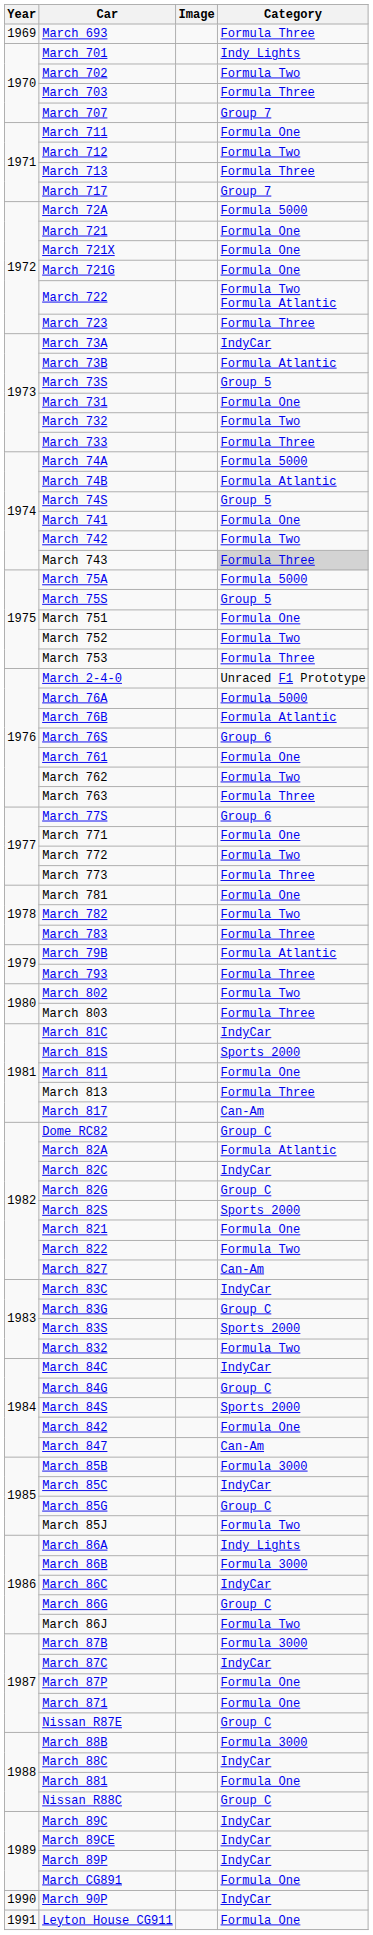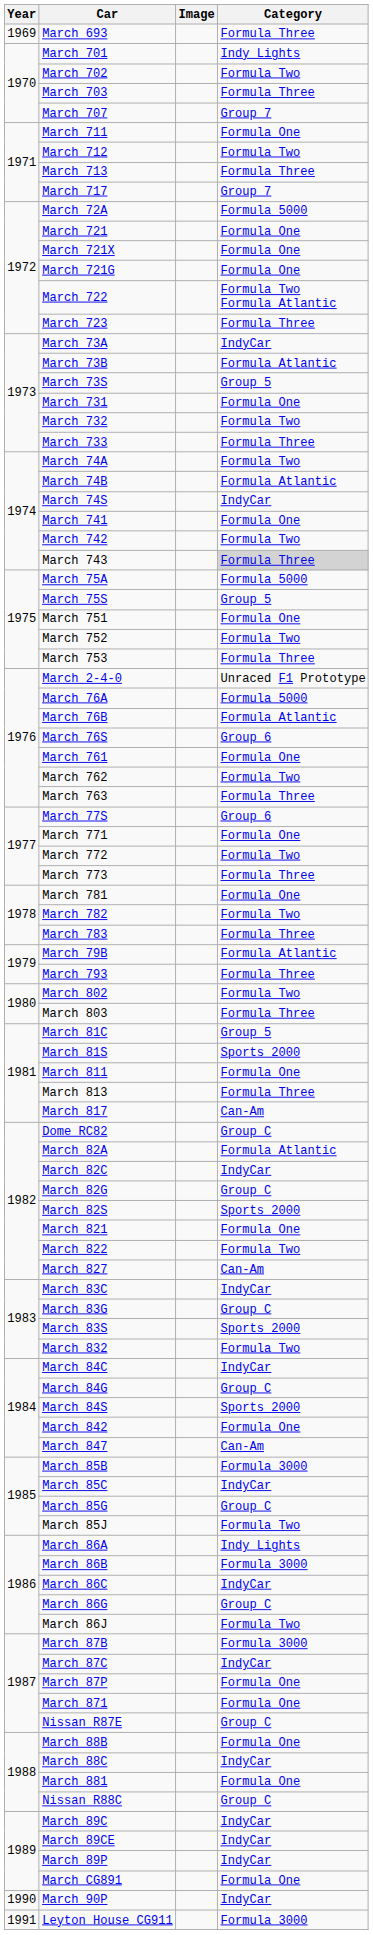 <table class="wikitable">
 <tr>
 <th>Year</th>
 <th>Car</th>
 <th>Image</th>
 <th>Category</th>
 </tr>
 <tr>
 <td>1969</td>
 <td><a href='#'>March 693</a></td>
 <td></td>
 <td><a href='#'>Formula Three</a></td>
 </tr>
 <tr>
 <td rowspan="4">1970</td>
 <td><a href='#'>March 701</a></td>
 <td></td>
 <td><a href='#'>Indy Lights</a></td>
 </tr>
 <tr>
 <td><a href='#'>March 702</a></td>
 <td></td>
 <td><a href='#'>Formula Two</a></td>
 </tr>
 <tr>
 <td><a href='#'>March 703</a></td>
 <td></td>
 <td><a href='#'>Formula Three</a></td>
 </tr>
 <tr>
 <td><a href='#'>March 707</a></td>
 <td></td>
 <td><a href='#'>Group 7</a></td>
 </tr>
 <tr>
 <td rowspan="4">1971</td>
 <td><a href='#'>March 711</a></td>
 <td></td>
 <td><a href='#'>Formula One</a></td>
 </tr>
 <tr>
 <td><a href='#'>March 712</a></td>
 <td></td>
 <td><a href='#'>Formula Two</a></td>
 </tr>
 <tr>
 <td><a href='#'>March 713</a></td>
 <td></td>
 <td><a href='#'>Formula Three</a></td>
 </tr>
 <tr>
 <td><a href='#'>March 717</a></td>
 <td></td>
 <td><a href='#'>Group 7</a></td>
 </tr>
 <tr>
 <td rowspan="6">1972</td>
 <td><a href='#'>March 72A</a></td>
 <td></td>
 <td><a href='#'>Formula 5000</a></td>
 </tr>
 <tr>
 <td><a href='#'>March 721</a></td>
 <td></td>
 <td><a href='#'>Formula One</a></td>
 </tr>
 <tr>
 <td><a href='#'>March 721X</a></td>
 <td></td>
 <td><a href='#'>Formula One</a></td>
 </tr>
 <tr>
 <td><a href='#'>March 721G</a></td>
 <td></td>
 <td><a href='#'>Formula One</a></td>
 </tr>
 <tr>
 <td><a href='#'>March 722</a></td>
 <td></td>
 <td><a href='#'>Formula Two</a><br><a href='#'>Formula Atlantic</a></td>
 </tr>
 <tr>
 <td><a href='#'>March 723</a></td>
 <td></td>
 <td><a href='#'>Formula Three</a></td>
 </tr>
 <tr>
 <td rowspan="6">1973</td>
 <td><a href='#'>March 73A</a></td>
 <td></td>
 <td><a href='#'>IndyCar</a></td>
 </tr>
 <tr>
 <td><a href='#'>March 73B</a></td>
 <td></td>
 <td><a href='#'>Formula Atlantic</a></td>
 </tr>
 <tr>
 <td><a href='#'>March 73S</a></td>
 <td></td>
 <td><a href='#'>Group 5</a></td>
 </tr>
 <tr>
 <td><a href='#'>March 731</a></td>
 <td></td>
 <td><a href='#'>Formula One</a></td>
 </tr>
 <tr>
 <td><a href='#'>March 732</a></td>
 <td></td>
 <td><a href='#'>Formula Two</a></td>
 </tr>
 <tr>
 <td><a href='#'>March 733</a></td>
 <td></td>
 <td><a href='#'>Formula Three</a></td>
 </tr>
 <tr>
 <td rowspan="6">1974</td>
 <td><a href='#'>March 74A</a></td>
 <td></td>
-<td><a href='#'>Formula 5000</a></td>
+<td><a href='#'>Formula Two</a></td>
 </tr>
 <tr>
 <td><a href='#'>March 74B</a></td>
 <td></td>
 <td><a href='#'>Formula Atlantic</a></td>
 </tr>
 <tr>
 <td><a href='#'>March 74S</a></td>
 <td></td>
-<td><a href='#'>Group 5</a></td>
+<td><a href='#'>IndyCar</a></td>
 </tr>
 <tr>
 <td><a href='#'>March 741</a></td>
 <td></td>
 <td><a href='#'>Formula One</a></td>
 </tr>
 <tr>
 <td><a href='#'>March 742</a></td>
 <td></td>
 <td><a href='#'>Formula Two</a></td>
 </tr>
 <tr>
 <td>March 743</td>
 <td></td>
 <td style="background: lightgrey;"><a href='#'>Formula Three</a></td>
 </tr>
 <tr>
 <td rowspan="5">1975</td>
 <td><a href='#'>March 75A</a></td>
 <td></td>
 <td><a href='#'>Formula 5000</a></td>
 </tr>
 <tr>
 <td><a href='#'>March 75S</a></td>
 <td></td>
 <td><a href='#'>Group 5</a></td>
 </tr>
 <tr>
 <td>March 751</td>
 <td></td>
 <td><a href='#'>Formula One</a></td>
 </tr>
 <tr>
 <td>March 752</td>
 <td></td>
 <td><a href='#'>Formula Two</a></td>
 </tr>
 <tr>
 <td>March 753</td>
 <td></td>
 <td><a href='#'>Formula Three</a></td>
 </tr>
 <tr>
 <td rowspan="7">1976</td>
 <td><a href='#'>March 2-4-0</a></td>
 <td></td>
 <td>Unraced <a href='#'>F1</a> Prototype</td>
 </tr>
 <tr>
 <td><a href='#'>March 76A</a></td>
 <td></td>
 <td><a href='#'>Formula 5000</a></td>
 </tr>
 <tr>
 <td><a href='#'>March 76B</a></td>
 <td></td>
 <td><a href='#'>Formula Atlantic</a></td>
 </tr>
 <tr>
 <td><a href='#'>March 76S</a></td>
 <td></td>
 <td><a href='#'>Group 6</a></td>
 </tr>
 <tr>
 <td><a href='#'>March 761</a></td>
 <td></td>
 <td><a href='#'>Formula One</a></td>
 </tr>
 <tr>
 <td>March 762</td>
 <td></td>
 <td><a href='#'>Formula Two</a></td>
 </tr>
 <tr>
 <td>March 763</td>
 <td></td>
 <td><a href='#'>Formula Three</a></td>
 </tr>
 <tr>
 <td rowspan="4">1977</td>
 <td><a href='#'>March 77S</a></td>
 <td></td>
 <td><a href='#'>Group 6</a></td>
 </tr>
 <tr>
 <td>March 771</td>
 <td></td>
 <td><a href='#'>Formula One</a></td>
 </tr>
 <tr>
 <td>March 772</td>
 <td></td>
 <td><a href='#'>Formula Two</a></td>
 </tr>
 <tr>
 <td>March 773</td>
 <td></td>
 <td><a href='#'>Formula Three</a></td>
 </tr>
 <tr>
 <td rowspan="3">1978</td>
 <td>March 781</td>
 <td></td>
 <td><a href='#'>Formula One</a></td>
 </tr>
 <tr>
 <td><a href='#'>March 782</a></td>
 <td></td>
 <td><a href='#'>Formula Two</a></td>
 </tr>
 <tr>
 <td><a href='#'>March 783</a></td>
 <td></td>
 <td><a href='#'>Formula Three</a></td>
 </tr>
 <tr>
 <td rowspan="2">1979</td>
 <td><a href='#'>March 79B</a></td>
 <td></td>
 <td><a href='#'>Formula Atlantic</a></td>
 </tr>
 <tr>
 <td><a href='#'>March 793</a></td>
 <td></td>
 <td><a href='#'>Formula Three</a></td>
 </tr>
 <tr>
 <td rowspan="2">1980</td>
 <td><a href='#'>March 802</a></td>
 <td></td>
 <td><a href='#'>Formula Two</a></td>
 </tr>
 <tr>
 <td>March 803</td>
 <td></td>
 <td><a href='#'>Formula Three</a></td>
 </tr>
 <tr>
 <td rowspan="5">1981</td>
 <td><a href='#'>March 81C</a></td>
 <td></td>
-<td><a href='#'>IndyCar</a></td>
+<td><a href='#'>Group 5</a></td>
 </tr>
 <tr>
 <td><a href='#'>March 81S</a></td>
 <td></td>
 <td><a href='#'>Sports 2000</a></td>
 </tr>
 <tr>
 <td><a href='#'>March 811</a></td>
 <td></td>
 <td><a href='#'>Formula One</a></td>
 </tr>
 <tr>
 <td>March 813</td>
 <td></td>
 <td><a href='#'>Formula Three</a></td>
 </tr>
 <tr>
 <td><a href='#'>March 817</a></td>
 <td></td>
 <td><a href='#'>Can-Am</a></td>
 </tr>
 <tr>
 <td rowspan="8">1982</td>
 <td><a href='#'>Dome RC82</a></td>
 <td></td>
 <td><a href='#'>Group C</a></td>
 </tr>
 <tr>
 <td><a href='#'>March 82A</a></td>
 <td></td>
 <td><a href='#'>Formula Atlantic</a></td>
 </tr>
 <tr>
 <td><a href='#'>March 82C</a></td>
 <td></td>
 <td><a href='#'>IndyCar</a></td>
 </tr>
 <tr>
 <td><a href='#'>March 82G</a></td>
 <td></td>
 <td><a href='#'>Group C</a></td>
 </tr>
 <tr>
 <td><a href='#'>March 82S</a></td>
 <td></td>
 <td><a href='#'>Sports 2000</a></td>
 </tr>
 <tr>
 <td><a href='#'>March 821</a></td>
 <td></td>
 <td><a href='#'>Formula One</a></td>
 </tr>
 <tr>
 <td><a href='#'>March 822</a></td>
 <td></td>
 <td><a href='#'>Formula Two</a></td>
 </tr>
 <tr>
 <td><a href='#'>March 827</a></td>
 <td></td>
 <td><a href='#'>Can-Am</a></td>
 </tr>
 <tr>
 <td rowspan="4">1983</td>
 <td><a href='#'>March 83C</a></td>
 <td></td>
 <td><a href='#'>IndyCar</a></td>
 </tr>
 <tr>
 <td><a href='#'>March 83G</a></td>
 <td></td>
 <td><a href='#'>Group C</a></td>
 </tr>
 <tr>
 <td><a href='#'>March 83S</a></td>
 <td></td>
 <td><a href='#'>Sports 2000</a></td>
 </tr>
 <tr>
 <td><a href='#'>March 832</a></td>
 <td></td>
 <td><a href='#'>Formula Two</a></td>
 </tr>
 <tr>
 <td rowspan="5">1984</td>
 <td><a href='#'>March 84C</a></td>
 <td></td>
 <td><a href='#'>IndyCar</a></td>
 </tr>
 <tr>
 <td><a href='#'>March 84G</a></td>
 <td></td>
 <td><a href='#'>Group C</a></td>
 </tr>
 <tr>
 <td><a href='#'>March 84S</a></td>
 <td></td>
 <td><a href='#'>Sports 2000</a></td>
 </tr>
 <tr>
 <td><a href='#'>March 842</a></td>
 <td></td>
 <td><a href='#'>Formula One</a></td>
 </tr>
 <tr>
 <td><a href='#'>March 847</a></td>
 <td></td>
 <td><a href='#'>Can-Am</a></td>
 </tr>
 <tr>
 <td rowspan="4">1985</td>
 <td><a href='#'>March 85B</a></td>
 <td></td>
 <td><a href='#'>Formula 3000</a></td>
 </tr>
 <tr>
 <td><a href='#'>March 85C</a></td>
 <td></td>
 <td><a href='#'>IndyCar</a></td>
 </tr>
 <tr>
 <td><a href='#'>March 85G</a></td>
 <td></td>
 <td><a href='#'>Group C</a></td>
 </tr>
 <tr>
 <td>March 85J</td>
 <td></td>
 <td><a href='#'>Formula Two</a></td>
 </tr>
 <tr>
 <td rowspan="5">1986</td>
 <td><a href='#'>March 86A</a></td>
 <td></td>
 <td><a href='#'>Indy Lights</a></td>
 </tr>
 <tr>
 <td><a href='#'>March 86B</a></td>
 <td></td>
 <td><a href='#'>Formula 3000</a></td>
 </tr>
 <tr>
 <td><a href='#'>March 86C</a></td>
 <td></td>
 <td><a href='#'>IndyCar</a></td>
 </tr>
 <tr>
 <td><a href='#'>March 86G</a></td>
 <td></td>
 <td><a href='#'>Group C</a></td>
 </tr>
 <tr>
 <td>March 86J</td>
 <td></td>
 <td><a href='#'>Formula Two</a></td>
 </tr>
 <tr>
 <td rowspan="5">1987</td>
 <td><a href='#'>March 87B</a></td>
 <td></td>
 <td><a href='#'>Formula 3000</a></td>
 </tr>
 <tr>
 <td><a href='#'>March 87C</a></td>
 <td></td>
 <td><a href='#'>IndyCar</a></td>
 </tr>
 <tr>
 <td><a href='#'>March 87P</a></td>
 <td></td>
 <td><a href='#'>Formula One</a></td>
 </tr>
 <tr>
 <td><a href='#'>March 871</a></td>
 <td></td>
 <td><a href='#'>Formula One</a></td>
 </tr>
 <tr>
 <td><a href='#'>Nissan R87E</a></td>
 <td></td>
 <td><a href='#'>Group C</a></td>
 </tr>
 <tr>
 <td rowspan="4">1988</td>
 <td><a href='#'>March 88B</a></td>
 <td></td>
-<td><a href='#'>Formula 3000</a></td>
+<td><a href='#'>Formula One</a></td>
 </tr>
 <tr>
 <td><a href='#'>March 88C</a></td>
 <td></td>
 <td><a href='#'>IndyCar</a></td>
 </tr>
 <tr>
 <td><a href='#'>March 881</a></td>
 <td></td>
 <td><a href='#'>Formula One</a></td>
 </tr>
 <tr>
 <td><a href='#'>Nissan R88C</a></td>
 <td></td>
 <td><a href='#'>Group C</a></td>
 </tr>
 <tr>
 <td rowspan="4">1989</td>
 <td><a href='#'>March 89C</a></td>
 <td></td>
 <td><a href='#'>IndyCar</a></td>
 </tr>
 <tr>
 <td><a href='#'>March 89CE</a></td>
 <td></td>
 <td><a href='#'>IndyCar</a></td>
 </tr>
 <tr>
 <td><a href='#'>March 89P</a></td>
 <td></td>
 <td><a href='#'>IndyCar</a></td>
 </tr>
 <tr>
 <td><a href='#'>March CG891</a></td>
 <td></td>
 <td><a href='#'>Formula One</a></td>
 </tr>
 <tr>
 <td>1990</td>
 <td><a href='#'>March 90P</a></td>
 <td></td>
 <td><a href='#'>IndyCar</a></td>
 </tr>
 <tr>
 <td>1991</td>
 <td><a href='#'>Leyton House CG911</a></td>
 <td></td>
-<td><a href='#'>Formula One</a></td>
+<td><a href='#'>Formula 3000</a></td>
 </tr>
 </table>
